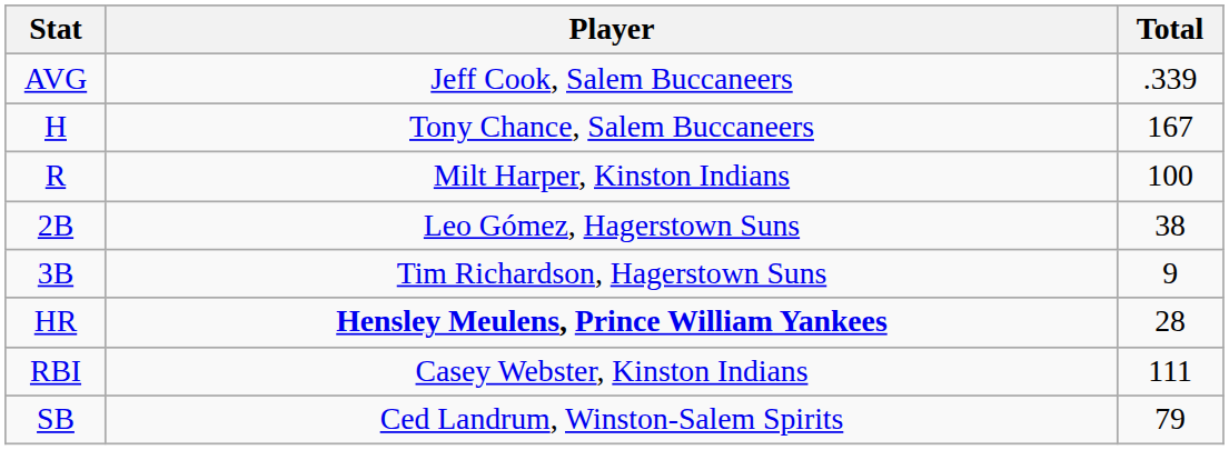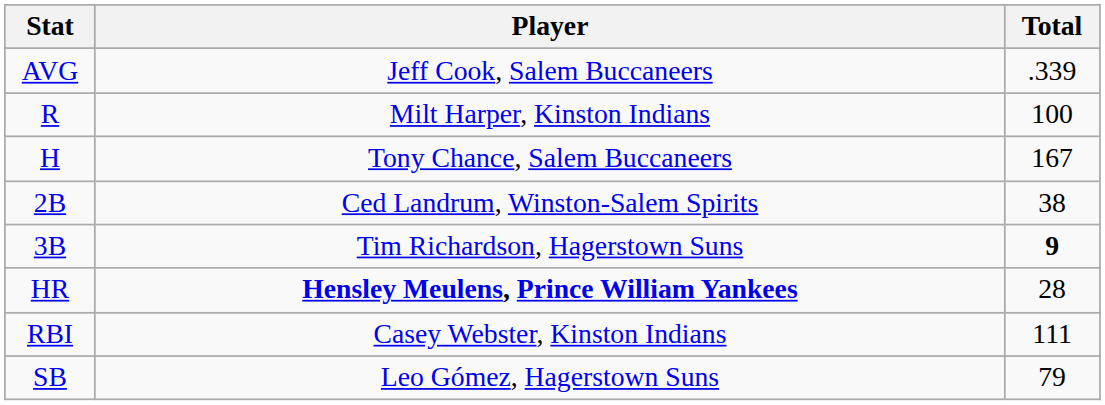 <table class="wikitable" width="40%" style="text-align:center;">
 <tr>
 <th width="5%">Stat</th>
 <th width="60%">Player</th>
 <th width="5%">Total</th>
 </tr>
 <tr>
 <td><a href='#'>AVG</a></td>
 <td><a href='#'>Jeff Cook</a>, <a href='#'>Salem Buccaneers</a></td>
 <td>.339</td>
 </tr>
 <tr>
+<td><a href='#'>R</a></td>
+<td><a href='#'>Milt Harper</a>, <a href='#'>Kinston Indians</a></td>
+<td>100</td>
+</tr>
+<tr>
 <td><a href='#'>H</a></td>
 <td><a href='#'>Tony Chance</a>, <a href='#'>Salem Buccaneers</a></td>
 <td>167</td>
 </tr>
 <tr>
-<td><a href='#'>R</a></td>
-<td><a href='#'>Milt Harper</a>, <a href='#'>Kinston Indians</a></td>
-<td>100</td>
-</tr>
-<tr>
 <td><a href='#'>2B</a></td>
-<td><a href='#'>Leo Gómez</a>, <a href='#'>Hagerstown Suns</a></td>
+<td><a href='#'>Ced Landrum</a>, <a href='#'>Winston-Salem Spirits</a></td>
 <td>38</td>
 </tr>
 <tr>
 <td><a href='#'>3B</a></td>
 <td><a href='#'>Tim Richardson</a>, <a href='#'>Hagerstown Suns</a></td>
-<td>9</td>
+<td><strong>9</strong></td>
 </tr>
 <tr>
 <td><a href='#'>HR</a></td>
 <td><strong><a href='#'>Hensley Meulens</a>, <a href='#'>Prince William Yankees</a></strong></td>
 <td>28</td>
 </tr>
 <tr>
 <td><a href='#'>RBI</a></td>
 <td><a href='#'>Casey Webster</a>, <a href='#'>Kinston Indians</a></td>
 <td>111</td>
 </tr>
 <tr>
 <td><a href='#'>SB</a></td>
-<td><a href='#'>Ced Landrum</a>, <a href='#'>Winston-Salem Spirits</a></td>
+<td><a href='#'>Leo Gómez</a>, <a href='#'>Hagerstown Suns</a></td>
 <td>79</td>
 </tr>
 </table>
